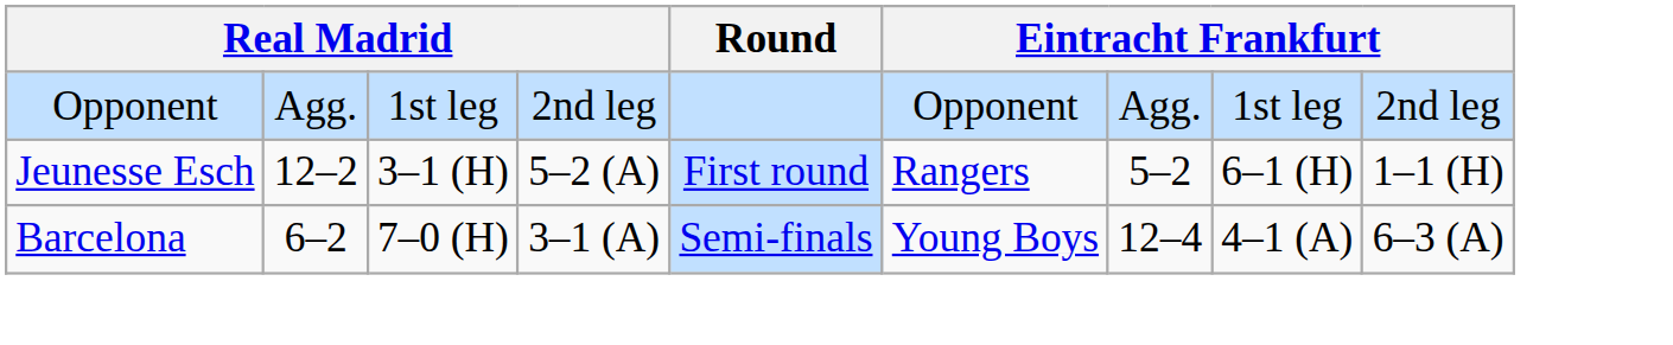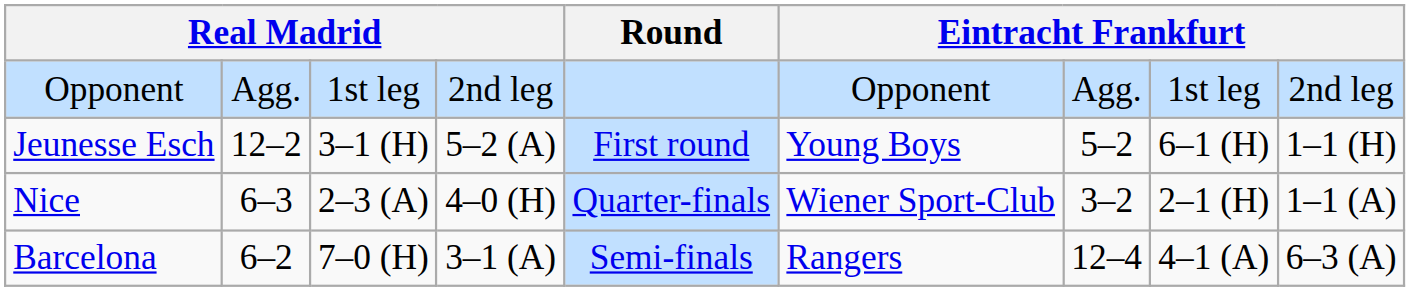 <table class="wikitable" style="text-align:center">
 <tr>
 <th colspan=4> <a href='#'>Real Madrid</a></th>
 <th>Round</th>
 <th colspan=4> <a href='#'>Eintracht Frankfurt</a></th>
 </tr>
 <tr style="background:#c1e0ff">
 <td>Opponent</td>
 <td>Agg.</td>
 <td>1st leg</td>
 <td>2nd leg</td>
 <td></td>
 <td>Opponent</td>
 <td>Agg.</td>
 <td>1st leg</td>
 <td>2nd leg</td>
 </tr>
 <tr>
 <td align=left> <a href='#'>Jeunesse Esch</a></td>
 <td>12–2</td>
 <td>3–1 (H)</td>
 <td>5–2 (A)</td>
 <td style="background:#c1e0ff;"><a href='#'>First round</a></td>
-<td align=left> <a href='#'>Rangers</a></td>
+<td align=left> <a href='#'>Young Boys</a></td>
 <td>5–2</td>
 <td>6–1 (H)</td>
 <td>1–1 (H)</td>
+</tr>
+<tr>
+<td align=left> <a href='#'>Nice</a></td>
+<td>6–3</td>
+<td>2–3 (A)</td>
+<td>4–0 (H)</td>
+<td style="background:#c1e0ff;"><a href='#'>Quarter-finals</a></td>
+<td align=left> <a href='#'>Wiener Sport-Club</a></td>
+<td>3–2</td>
+<td>2–1 (H)</td>
+<td>1–1 (A)</td>
 </tr>
 <tr>
 <td align=left> <a href='#'>Barcelona</a></td>
 <td>6–2</td>
 <td>7–0 (H)</td>
 <td>3–1 (A)</td>
 <td style="background:#c1e0ff;"><a href='#'>Semi-finals</a></td>
-<td align=left> <a href='#'>Young Boys</a></td>
+<td align=left> <a href='#'>Rangers</a></td>
 <td>12–4</td>
 <td>4–1 (A)</td>
 <td>6–3 (A)</td>
 </tr>
 </table>
